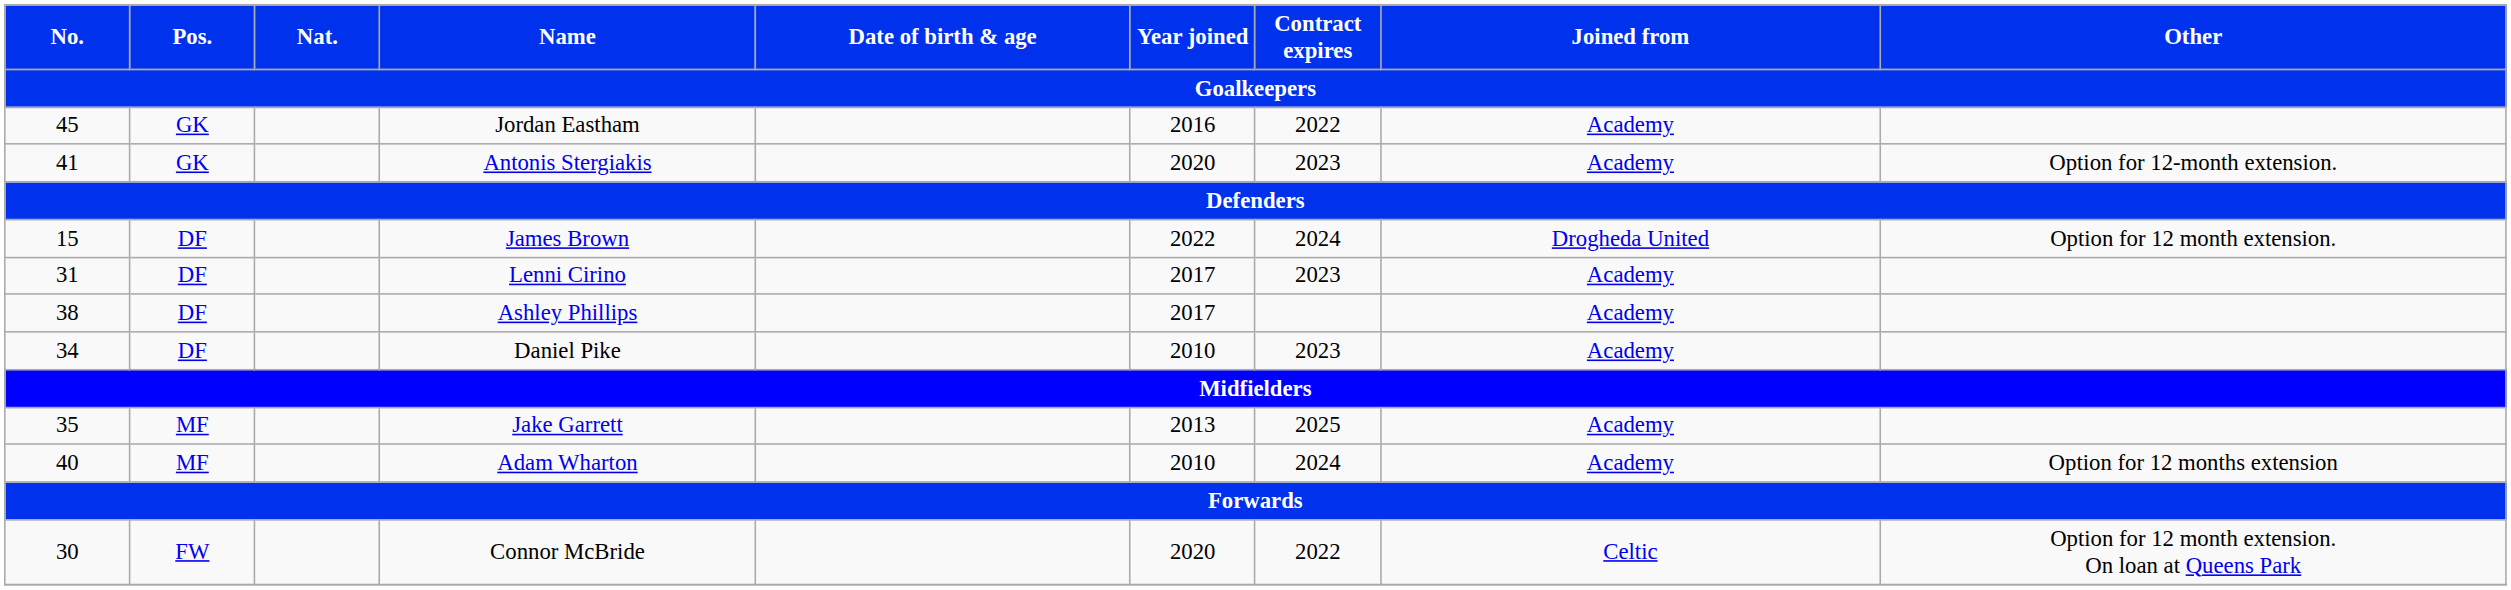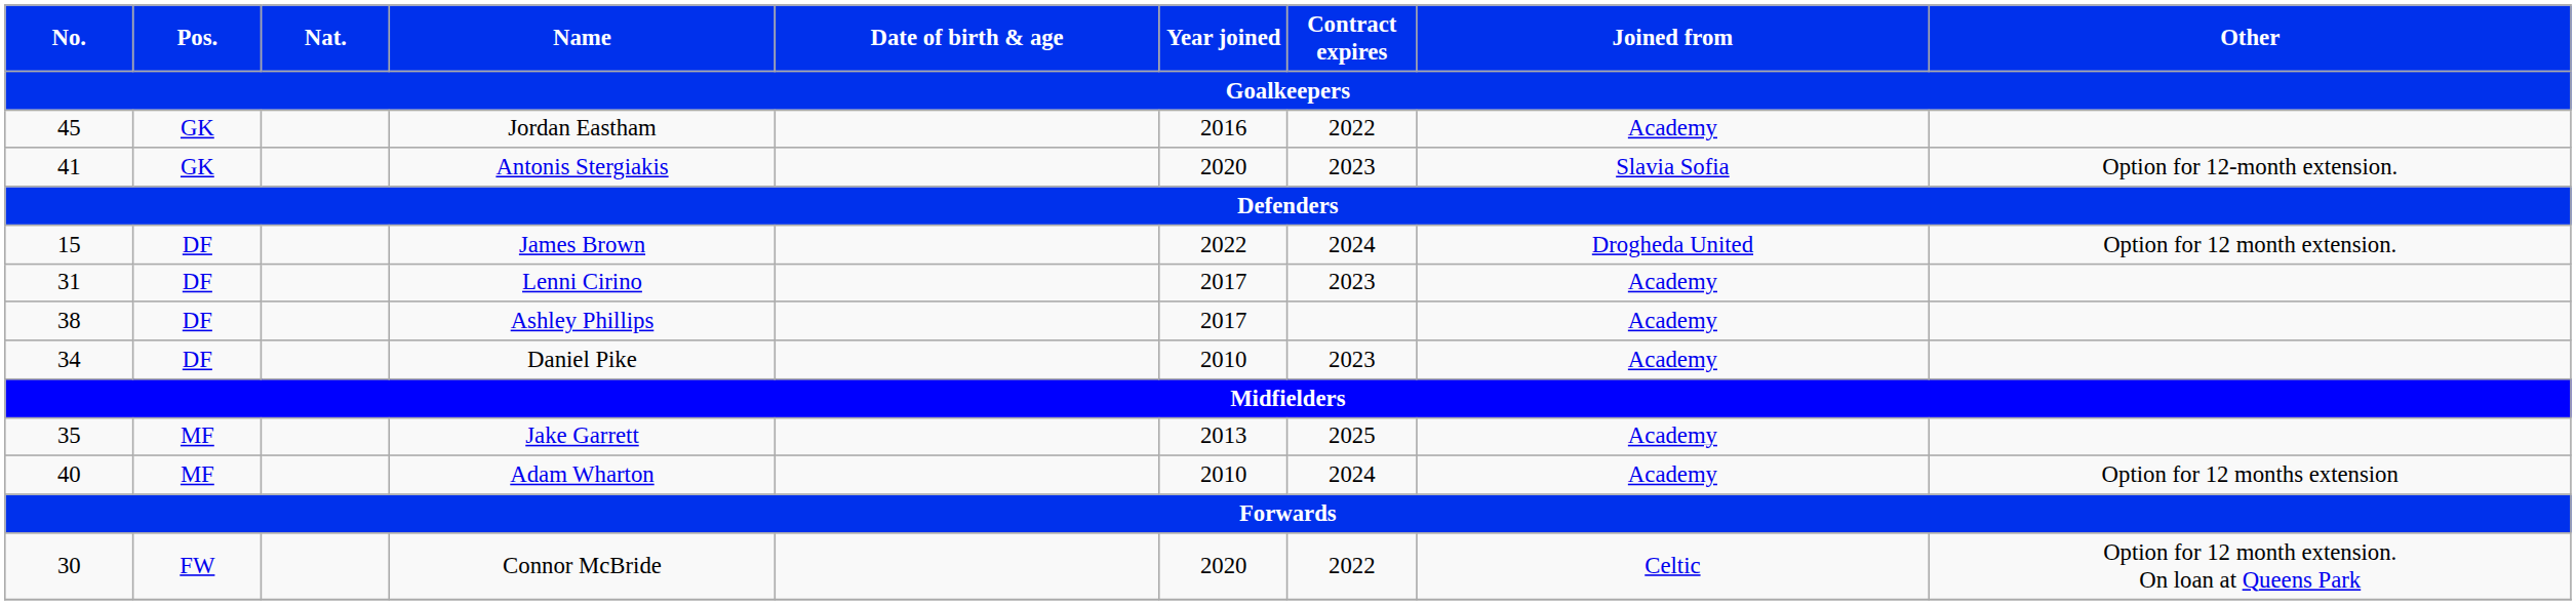 <table class="wikitable" style="text-align:center; font-size:90%; width:100%;">
 <tr>
 <th style="background:#0031EC; width:5%; color:white; text-align:center;">No.</th>
 <th style="background:#0031EC; width:5%; color:white; text-align:center;">Pos.</th>
 <th style="background:#0031EC; width:5%; color:white; text-align:center;">Nat.</th>
 <th style="background:#0031EC; width:15%;color:white; text-align:center;">Name</th>
 <th style="background:#0031EC; width:15%;color:white; text-align:center;">Date of birth & age</th>
 <th style="background:#0031EC; width:5%;color:white; text-align:center;">Year joined</th>
 <th style="background:#0031EC; width:5%;color:white; text-align:center;">Contract expires</th>
 <th style="background:#0031EC; width:20%;color:white; text-align:center;">Joined from</th>
 <th style="background:#0031EC; width:25%;color:white; text-align:center;">Other</th>
 </tr>
 <tr>
 <th colspan="9" style="background:#0031EC; color:white; text-align:center">Goalkeepers</th>
 </tr>
 <tr>
 <td>45</td>
 <td><a href='#'>GK</a></td>
 <td></td>
 <td>Jordan Eastham</td>
 <td></td>
 <td>2016</td>
 <td>2022</td>
 <td><a href='#'>Academy</a></td>
 <td></td>
 </tr>
 <tr>
 <td>41</td>
 <td><a href='#'>GK</a></td>
 <td></td>
 <td><a href='#'>Antonis Stergiakis</a></td>
 <td></td>
 <td>2020</td>
 <td>2023</td>
-<td><a href='#'>Academy</a></td>
+<td> <a href='#'>Slavia Sofia</a></td>
 <td>Option for 12-month extension.</td>
 </tr>
 <tr>
 <th colspan="9" style="background:#0031EC; color:white; text-align:center">Defenders</th>
 </tr>
 <tr>
 <td>15</td>
 <td><a href='#'>DF</a></td>
 <td></td>
 <td><a href='#'>James Brown</a></td>
 <td></td>
 <td>2022</td>
 <td>2024</td>
 <td> <a href='#'>Drogheda United</a></td>
 <td>Option for 12 month extension.</td>
 </tr>
 <tr>
 <td>31</td>
 <td><a href='#'>DF</a></td>
 <td></td>
 <td><a href='#'>Lenni Cirino</a></td>
 <td></td>
 <td>2017</td>
 <td>2023</td>
 <td><a href='#'>Academy</a></td>
 <td></td>
 </tr>
 <tr>
 <td>38</td>
 <td><a href='#'>DF</a></td>
 <td></td>
 <td><a href='#'>Ashley Phillips</a></td>
 <td></td>
 <td>2017</td>
 <td></td>
 <td><a href='#'>Academy</a></td>
 <td></td>
 </tr>
 <tr>
 <td>34</td>
 <td><a href='#'>DF</a></td>
 <td></td>
 <td>Daniel Pike</td>
 <td></td>
 <td>2010</td>
 <td>2023</td>
 <td><a href='#'>Academy</a></td>
 <td></td>
 </tr>
 <tr>
 <th colspan="9" style="background:#0000FF; color:white; text-align:center">Midfielders</th>
 </tr>
 <tr>
 <td>35</td>
 <td><a href='#'>MF</a></td>
 <td></td>
 <td><a href='#'>Jake Garrett</a></td>
 <td></td>
 <td>2013</td>
 <td>2025</td>
 <td><a href='#'>Academy</a></td>
 <td></td>
 </tr>
 <tr>
 <td>40</td>
 <td><a href='#'>MF</a></td>
 <td></td>
 <td><a href='#'>Adam Wharton</a></td>
 <td></td>
 <td>2010</td>
 <td>2024</td>
 <td><a href='#'>Academy</a></td>
 <td>Option for 12 months extension</td>
 </tr>
 <tr>
 <th colspan="9" style="background:#0031EC; color:white; text-align:center">Forwards</th>
 </tr>
 <tr>
 <td>30</td>
 <td><a href='#'>FW</a></td>
 <td></td>
 <td>Connor McBride</td>
 <td></td>
 <td>2020</td>
 <td>2022</td>
 <td> <a href='#'>Celtic</a></td>
 <td>Option for 12 month extension.<br>On loan at <a href='#'>Queens Park</a></td>
 </tr>
 <tr>
 </tr>
 </table>
